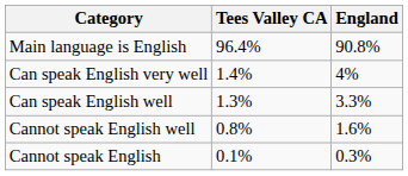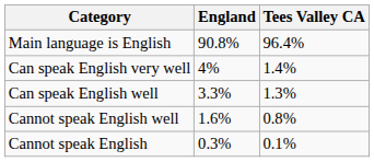 <table class="wikitable sortable">
 <tr>
 <th>Category</th>
+<th>England</th>
 <th>Tees Valley CA</th>
-<th>England</th>
 </tr>
 <tr>
 <td>Main language is English</td>
+<td>90.8%</td>
 <td>96.4%</td>
-<td>90.8%</td>
 </tr>
 <tr>
 <td>Can speak English very well</td>
+<td>4%</td>
 <td>1.4%</td>
-<td>4%</td>
 </tr>
 <tr>
 <td>Can speak English well</td>
+<td>3.3%</td>
 <td>1.3%</td>
-<td>3.3%</td>
 </tr>
 <tr>
 <td>Cannot speak English well</td>
+<td>1.6%</td>
 <td>0.8%</td>
-<td>1.6%</td>
 </tr>
 <tr>
 <td>Cannot speak English</td>
+<td>0.3%</td>
 <td>0.1%</td>
-<td>0.3%</td>
 </tr>
 </table>
